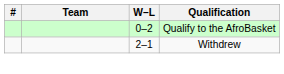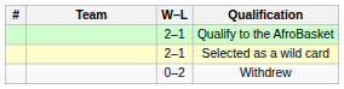 <table class=wikitable style="text-align:center;">
 <tr>
 <th width=20px>#</th>
 <th width=160px>Team</th>
 <th width=40px>W–L</th>
 <th width=180px>Qualification</th>
 </tr>
 <tr bgcolor=#CCFFCC>
 <td></td>
 <td align=left></td>
-<td>0–2</td>
+<td>2–1</td>
 <td>Qualify to the AfroBasket</td>
+</tr>
+<tr bgcolor=#FFFFCC>
+<td></td>
+<td align=left></td>
+<td>2–1</td>
+<td>Selected as a wild card</td>
 </tr>
 <tr>
 <td></td>
 <td align=left></td>
-<td>2–1</td>
+<td>0–2</td>
 <td>Withdrew</td>
 </tr>
 </table>
